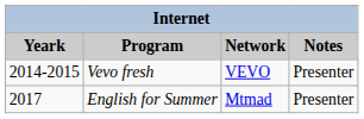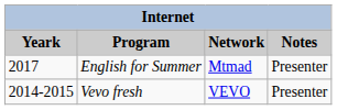 <table class="wikitable" style="font-size: 90%;">
 <tr>
 <th colspan=4 style="background:#B0C4DE;">Internet</th>
 </tr>
 <tr>
 <th style="background: #CCCCCC;">Yeark</th>
 <th style="background: #CCCCCC;">Program</th>
 <th style="background: #CCCCCC;">Network</th>
 <th style="background: #CCCCCC;">Notes</th>
 </tr>
 <tr>
+<td>2017</td>
+<td><em>English for Summer</em></td>
+<td><a href='#'>Mtmad</a></td>
+<td>Presenter</td>
+</tr>
+<tr>
 <td>2014-2015</td>
 <td><em>Vevo fresh</em></td>
 <td><a href='#'>VEVO</a></td>
 <td>Presenter</td>
 </tr>
-<tr>
-<td>2017</td>
-<td><em>English for Summer</em></td>
-<td><a href='#'>Mtmad</a></td>
-<td>Presenter</td>
-</tr>
 </table>
